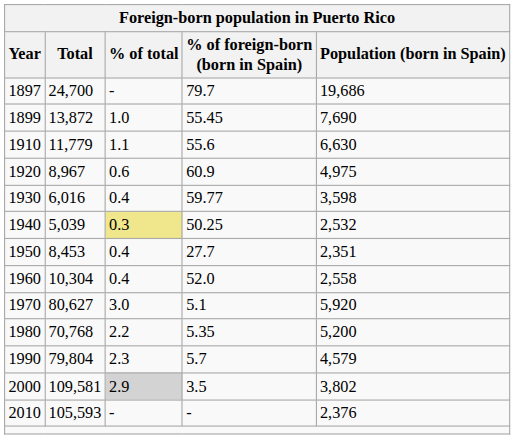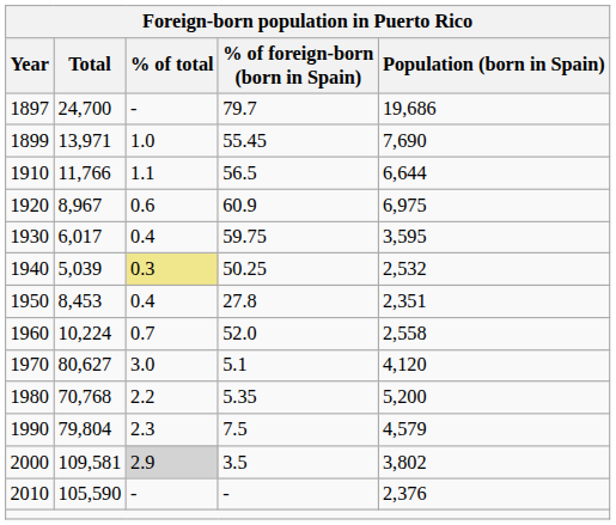 <table class="sort wikitable" style="font-size: 90%">
 <tr>
 <th colspan=5>Foreign-born population in Puerto Rico</th>
 </tr>
 <tr>
 <th>Year</th>
 <th>Total</th>
 <th>% of total</th>
 <th>% of foreign-born<br>(born in Spain)</th>
 <th>Population (born in Spain)</th>
 </tr>
 <tr>
 <td>1897</td>
 <td>24,700</td>
 <td>-</td>
 <td>79.7</td>
 <td>19,686</td>
 </tr>
 <tr>
 <td>1899</td>
-<td>13,872</td>
+<td>13,971</td>
 <td>1.0</td>
 <td>55.45</td>
 <td>7,690</td>
 </tr>
 <tr>
 <td>1910</td>
-<td>11,779</td>
+<td>11,766</td>
 <td>1.1</td>
-<td>55.6</td>
-<td>6,630</td>
+<td>56.5</td>
+<td>6,644</td>
 </tr>
 <tr>
 <td>1920</td>
 <td>8,967</td>
 <td>0.6</td>
 <td>60.9</td>
-<td>4,975</td>
+<td>6,975</td>
 </tr>
 <tr>
 <td>1930</td>
-<td>6,016</td>
+<td>6,017</td>
 <td>0.4</td>
-<td>59.77</td>
-<td>3,598</td>
+<td>59.75</td>
+<td>3,595</td>
 </tr>
 <tr>
 <td>1940</td>
 <td>5,039</td>
 <td style="background: khaki;">0.3</td>
 <td>50.25</td>
 <td>2,532</td>
 </tr>
 <tr>
 <td>1950</td>
 <td>8,453</td>
 <td>0.4</td>
-<td>27.7</td>
+<td>27.8</td>
 <td>2,351</td>
 </tr>
 <tr>
 <td>1960</td>
-<td>10,304</td>
-<td>0.4</td>
+<td>10,224</td>
+<td>0.7</td>
 <td>52.0</td>
 <td>2,558</td>
 </tr>
 <tr>
 <td>1970</td>
 <td>80,627</td>
 <td>3.0</td>
 <td>5.1</td>
-<td>5,920</td>
+<td>4,120</td>
 </tr>
 <tr>
 <td>1980</td>
 <td>70,768</td>
 <td>2.2</td>
 <td>5.35</td>
 <td>5,200</td>
 </tr>
 <tr>
 <td>1990</td>
 <td>79,804</td>
 <td>2.3</td>
-<td>5.7</td>
+<td>7.5</td>
 <td>4,579</td>
 </tr>
 <tr>
 <td>2000</td>
 <td>109,581</td>
 <td style="background: lightgrey;">2.9</td>
 <td>3.5</td>
 <td>3,802</td>
 </tr>
 <tr>
 <td>2010</td>
-<td>105,593</td>
+<td>105,590</td>
 <td>-</td>
 <td>-</td>
 <td>2,376</td>
 </tr>
 <tr>
 <td colspan=5></td>
 </tr>
 </table>
